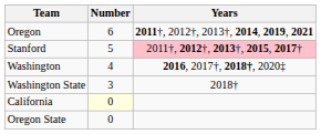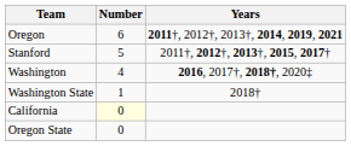 <table class="wikitable sortable">
 <tr>
 <th>Team</th>
 <th>Number</th>
 <th>Years</th>
 </tr>
 <tr>
 <td>Oregon</td>
 <td style="text-align: center;">6</td>
 <td style="text-align: center;"><strong>2011</strong>†, 2012†, 2013†, <strong>2014</strong>, <strong>2019</strong>, <strong>2021</strong></td>
 </tr>
 <tr>
 <td>Stanford</td>
 <td style="text-align: center;">5</td>
-<td style="background: pink; text-align: center;">2011†, <strong>2012</strong>†, <strong>2013</strong>†, <strong>2015</strong>, <strong>2017</strong>†</td>
+<td style="text-align: center;">2011†, <strong>2012</strong>†, <strong>2013</strong>†, <strong>2015</strong>, <strong>2017</strong>†</td>
 </tr>
 <tr>
 <td>Washington</td>
 <td style="text-align: center;">4</td>
 <td style="text-align: center;"><strong>2016</strong>, 2017†, <strong>2018†</strong>, 2020‡</td>
 </tr>
 <tr>
 <td>Washington State</td>
-<td style="text-align: center;">3</td>
+<td style="text-align: center;">1</td>
 <td style="text-align: center;">2018†</td>
 </tr>
 <tr>
 <td>California</td>
 <td style="background: lightyellow; text-align: center;">0</td>
 <td></td>
 </tr>
 <tr>
 <td>Oregon State</td>
 <td style="text-align: center;">0</td>
 <td></td>
 </tr>
 </table>
